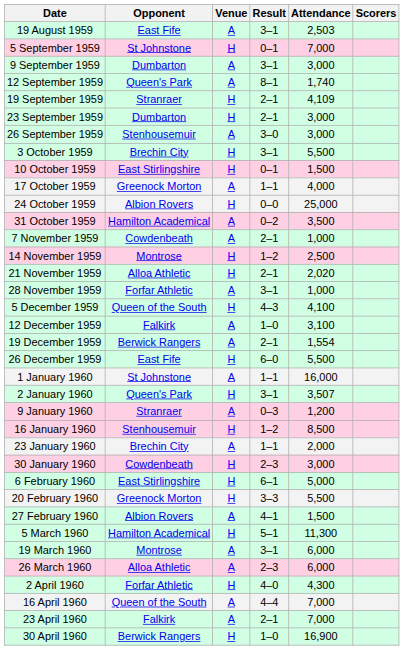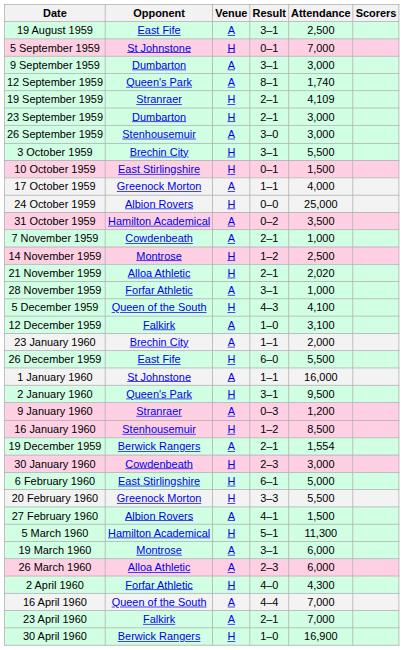 <table class="wikitable sortable" style="font-size:95%; text-align:center">
 <tr>
 <th>Date</th>
 <th>Opponent</th>
 <th>Venue</th>
 <th>Result</th>
 <th>Attendance</th>
 <th>Scorers</th>
 </tr>
 <tr bgcolor = "#d0ffe3">
 <td>19 August 1959</td>
 <td><a href='#'>East Fife</a></td>
 <td><a href='#'>A</a></td>
 <td>3–1</td>
-<td>2,503</td>
+<td>2,500</td>
 <td></td>
 </tr>
 <tr bgcolor = "#ffd0e3">
 <td>5 September 1959</td>
 <td><a href='#'>St Johnstone</a></td>
 <td><a href='#'>H</a></td>
 <td>0–1</td>
 <td>7,000</td>
 <td></td>
 </tr>
 <tr bgcolor = "#d0ffe3">
 <td>9 September 1959</td>
 <td><a href='#'>Dumbarton</a></td>
 <td><a href='#'>A</a></td>
 <td>3–1</td>
 <td>3,000</td>
 <td></td>
 </tr>
 <tr bgcolor = "#d0ffe3">
 <td>12 September 1959</td>
 <td><a href='#'>Queen's Park</a></td>
 <td><a href='#'>A</a></td>
 <td>8–1</td>
 <td>1,740</td>
 <td></td>
 </tr>
 <tr bgcolor = "#d0ffe3">
 <td>19 September 1959</td>
 <td><a href='#'>Stranraer</a></td>
 <td><a href='#'>H</a></td>
 <td>2–1</td>
 <td>4,109</td>
 <td></td>
 </tr>
 <tr bgcolor = "#d0ffe3">
 <td>23 September 1959</td>
 <td><a href='#'>Dumbarton</a></td>
 <td><a href='#'>H</a></td>
 <td>2–1</td>
 <td>3,000</td>
 <td></td>
 </tr>
 <tr bgcolor = "#d0ffe3">
 <td>26 September 1959</td>
 <td><a href='#'>Stenhousemuir</a></td>
 <td><a href='#'>A</a></td>
 <td>3–0</td>
 <td>3,000</td>
 <td></td>
 </tr>
 <tr bgcolor = "#d0ffe3">
 <td>3 October 1959</td>
 <td><a href='#'>Brechin City</a></td>
 <td><a href='#'>H</a></td>
 <td>3–1</td>
 <td>5,500</td>
 <td></td>
 </tr>
 <tr bgcolor = "#ffd0e3">
 <td>10 October 1959</td>
 <td><a href='#'>East Stirlingshire</a></td>
 <td><a href='#'>H</a></td>
 <td>0–1</td>
 <td>1,500</td>
 <td></td>
 </tr>
 <tr bgcolor = "#f3f3f3">
 <td>17 October 1959</td>
 <td><a href='#'>Greenock Morton</a></td>
 <td><a href='#'>A</a></td>
 <td>1–1</td>
 <td>4,000</td>
 <td></td>
 </tr>
 <tr bgcolor = "#f3f3f3">
 <td>24 October 1959</td>
 <td><a href='#'>Albion Rovers</a></td>
 <td><a href='#'>H</a></td>
 <td>0–0</td>
 <td>25,000</td>
 <td></td>
 </tr>
 <tr bgcolor = "#ffd0e3">
 <td>31 October 1959</td>
 <td><a href='#'>Hamilton Academical</a></td>
 <td><a href='#'>A</a></td>
 <td>0–2</td>
 <td>3,500</td>
 <td></td>
 </tr>
 <tr bgcolor = "#d0ffe3">
 <td>7 November 1959</td>
 <td><a href='#'>Cowdenbeath</a></td>
 <td><a href='#'>A</a></td>
 <td>2–1</td>
 <td>1,000</td>
 <td></td>
 </tr>
 <tr bgcolor = "#ffd0e3">
 <td>14 November 1959</td>
 <td><a href='#'>Montrose</a></td>
 <td><a href='#'>H</a></td>
 <td>1–2</td>
 <td>2,500</td>
 <td></td>
 </tr>
 <tr bgcolor = "#d0ffe3">
 <td>21 November 1959</td>
 <td><a href='#'>Alloa Athletic</a></td>
 <td><a href='#'>H</a></td>
 <td>2–1</td>
 <td>2,020</td>
 <td></td>
 </tr>
 <tr bgcolor = "#d0ffe3">
 <td>28 November 1959</td>
 <td><a href='#'>Forfar Athletic</a></td>
 <td><a href='#'>A</a></td>
 <td>3–1</td>
 <td>1,000</td>
 <td></td>
 </tr>
 <tr bgcolor = "#d0ffe3">
 <td>5 December 1959</td>
 <td><a href='#'>Queen of the South</a></td>
 <td><a href='#'>H</a></td>
 <td>4–3</td>
 <td>4,100</td>
 <td></td>
 </tr>
 <tr bgcolor = "#d0ffe3">
 <td>12 December 1959</td>
 <td><a href='#'>Falkirk</a></td>
 <td><a href='#'>A</a></td>
 <td>1–0</td>
 <td>3,100</td>
 <td></td>
 </tr>
-<tr bgcolor = "#d0ffe3">
-<td>19 December 1959</td>
-<td><a href='#'>Berwick Rangers</a></td>
+<tr bgcolor = "#f3f3f3">
+<td>23 January 1960</td>
+<td><a href='#'>Brechin City</a></td>
 <td><a href='#'>A</a></td>
-<td>2–1</td>
-<td>1,554</td>
+<td>1–1</td>
+<td>2,000</td>
 <td></td>
 </tr>
 <tr bgcolor = "#d0ffe3">
 <td>26 December 1959</td>
 <td><a href='#'>East Fife</a></td>
 <td><a href='#'>H</a></td>
 <td>6–0</td>
 <td>5,500</td>
 <td></td>
 </tr>
 <tr bgcolor = "#f3f3f3">
 <td>1 January 1960</td>
 <td><a href='#'>St Johnstone</a></td>
 <td><a href='#'>A</a></td>
 <td>1–1</td>
 <td>16,000</td>
 <td></td>
 </tr>
 <tr bgcolor = "#d0ffe3">
 <td>2 January 1960</td>
 <td><a href='#'>Queen's Park</a></td>
 <td><a href='#'>H</a></td>
 <td>3–1</td>
-<td>3,507</td>
+<td>9,500</td>
 <td></td>
 </tr>
 <tr bgcolor = "#ffd0e3">
 <td>9 January 1960</td>
 <td><a href='#'>Stranraer</a></td>
 <td><a href='#'>A</a></td>
 <td>0–3</td>
 <td>1,200</td>
 <td></td>
 </tr>
 <tr bgcolor = "#ffd0e3">
 <td>16 January 1960</td>
 <td><a href='#'>Stenhousemuir</a></td>
 <td><a href='#'>H</a></td>
 <td>1–2</td>
 <td>8,500</td>
 <td></td>
 </tr>
-<tr bgcolor = "#f3f3f3">
-<td>23 January 1960</td>
-<td><a href='#'>Brechin City</a></td>
+<tr bgcolor = "#d0ffe3">
+<td>19 December 1959</td>
+<td><a href='#'>Berwick Rangers</a></td>
 <td><a href='#'>A</a></td>
-<td>1–1</td>
-<td>2,000</td>
+<td>2–1</td>
+<td>1,554</td>
 <td></td>
 </tr>
 <tr bgcolor = "#ffd0e3">
 <td>30 January 1960</td>
 <td><a href='#'>Cowdenbeath</a></td>
 <td><a href='#'>H</a></td>
 <td>2–3</td>
 <td>3,000</td>
 <td></td>
 </tr>
 <tr bgcolor = "#d0ffe3">
 <td>6 February 1960</td>
 <td><a href='#'>East Stirlingshire</a></td>
 <td><a href='#'>H</a></td>
 <td>6–1</td>
 <td>5,000</td>
 <td></td>
 </tr>
 <tr bgcolor = "#f3f3f3">
 <td>20 February 1960</td>
 <td><a href='#'>Greenock Morton</a></td>
 <td><a href='#'>H</a></td>
 <td>3–3</td>
 <td>5,500</td>
 <td></td>
 </tr>
 <tr bgcolor = "#d0ffe3">
 <td>27 February 1960</td>
 <td><a href='#'>Albion Rovers</a></td>
 <td><a href='#'>A</a></td>
 <td>4–1</td>
 <td>1,500</td>
 <td></td>
 </tr>
 <tr bgcolor = "#d0ffe3">
 <td>5 March 1960</td>
 <td><a href='#'>Hamilton Academical</a></td>
 <td><a href='#'>H</a></td>
 <td>5–1</td>
 <td>11,300</td>
 <td></td>
 </tr>
 <tr bgcolor = "#d0ffe3">
 <td>19 March 1960</td>
 <td><a href='#'>Montrose</a></td>
 <td><a href='#'>A</a></td>
 <td>3–1</td>
 <td>6,000</td>
 <td></td>
 </tr>
 <tr bgcolor = "#ffd0e3">
 <td>26 March 1960</td>
 <td><a href='#'>Alloa Athletic</a></td>
 <td><a href='#'>A</a></td>
 <td>2–3</td>
 <td>6,000</td>
 <td></td>
 </tr>
 <tr bgcolor = "#d0ffe3">
 <td>2 April 1960</td>
 <td><a href='#'>Forfar Athletic</a></td>
 <td><a href='#'>H</a></td>
 <td>4–0</td>
 <td>4,300</td>
 <td></td>
 </tr>
 <tr bgcolor = "#f3f3f3">
 <td>16 April 1960</td>
 <td><a href='#'>Queen of the South</a></td>
 <td><a href='#'>A</a></td>
 <td>4–4</td>
 <td>7,000</td>
 <td></td>
 </tr>
 <tr bgcolor = "#d0ffe3">
 <td>23 April 1960</td>
 <td><a href='#'>Falkirk</a></td>
 <td><a href='#'>A</a></td>
 <td>2–1</td>
 <td>7,000</td>
 <td></td>
 </tr>
 <tr bgcolor = "#d0ffe3">
 <td>30 April 1960</td>
 <td><a href='#'>Berwick Rangers</a></td>
 <td><a href='#'>H</a></td>
 <td>1–0</td>
 <td>16,900</td>
 <td></td>
 </tr>
 </table>
